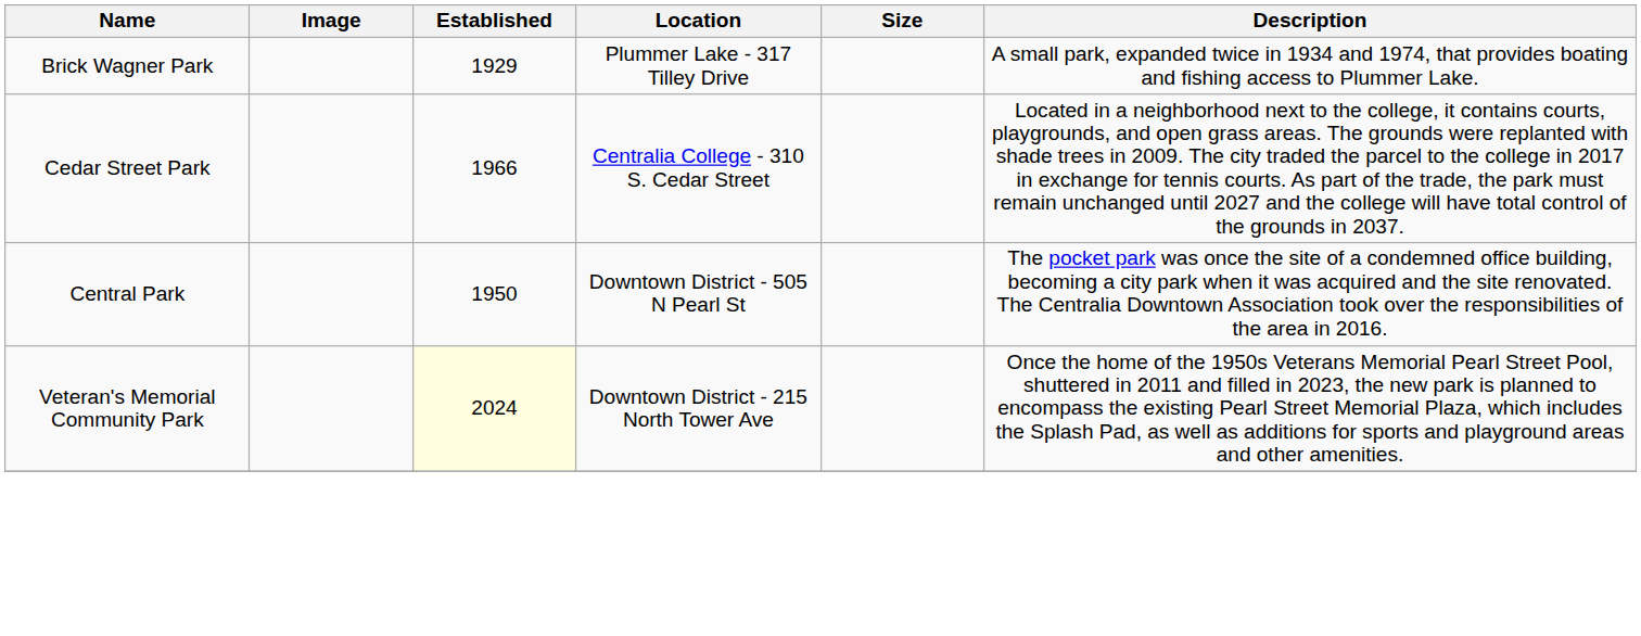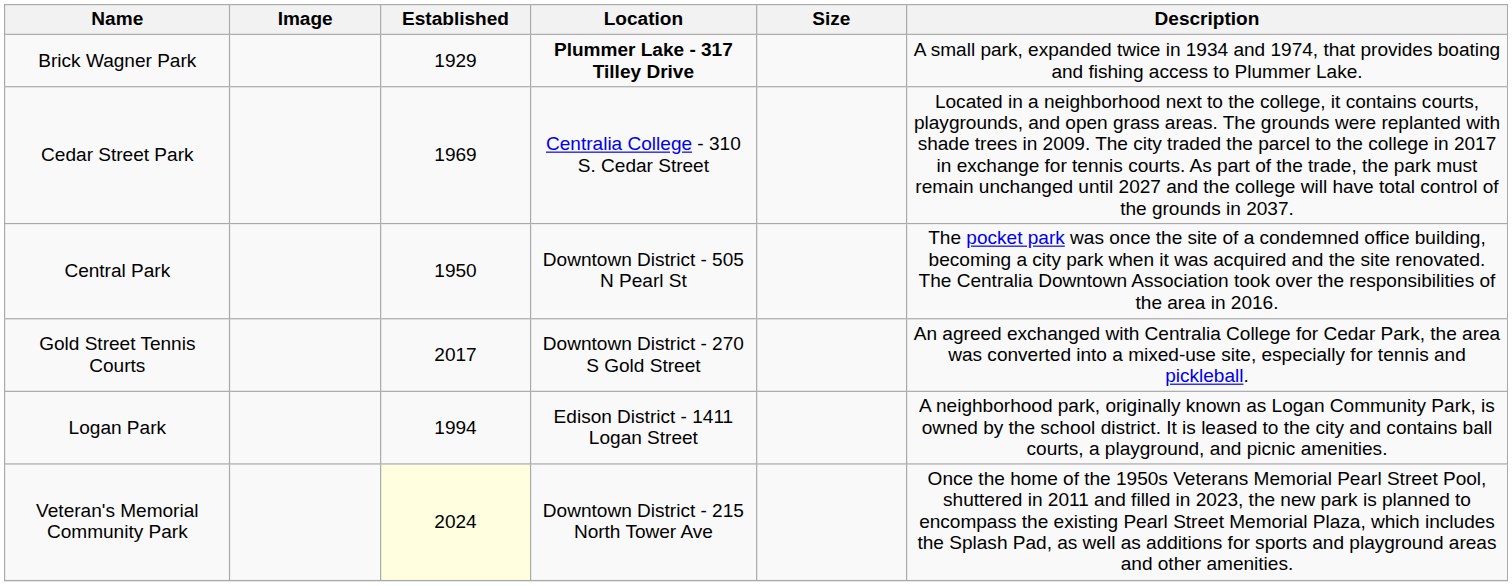 <table class="wikitable sortable" style="text-align:center; width:100%">
 <tr>
 <th width=15%>Name</th>
 <th width=10% class = "unsortable">Image</th>
 <th>Established</th>
 <th width=15%>Location</th>
 <th width=10%>Size</th>
 <th width=40% class = "unsortable">Description</th>
 </tr>
 <tr>
 <td>Brick Wagner Park</td>
 <td></td>
 <td>1929</td>
-<td>Plummer Lake - 317 Tilley Drive</td>
+<td><strong>Plummer Lake - 317 Tilley Drive</strong></td>
 <td></td>
 <td>A small park, expanded twice in 1934 and 1974, that provides boating and fishing access to Plummer Lake.</td>
 </tr>
 <tr>
 <td>Cedar Street Park</td>
 <td></td>
-<td>1966</td>
+<td>1969</td>
 <td><a href='#'>Centralia College</a> - 310 S. Cedar Street</td>
 <td></td>
 <td>Located in a neighborhood next to the college, it contains courts, playgrounds, and open grass areas. The grounds were replanted with shade trees in 2009. The city traded the parcel to the college in 2017 in exchange for tennis courts. As part of the trade, the park must remain unchanged until 2027 and the college will have total control of the grounds in 2037.</td>
 </tr>
 <tr>
 <td>Central Park</td>
 <td></td>
 <td>1950</td>
 <td>Downtown District - 505 N Pearl St</td>
 <td></td>
 <td>The <a href='#'>pocket park</a> was once the site of a condemned office building, becoming a city park when it was acquired and the site renovated. The Centralia Downtown Association took over the responsibilities of the area in 2016.</td>
 </tr>
 <tr>
+<td>Gold Street Tennis Courts</td>
+<td></td>
+<td>2017</td>
+<td>Downtown District - 270 S Gold Street</td>
+<td></td>
+<td>An agreed exchanged with Centralia College for Cedar Park, the area was converted into a mixed-use site, especially for tennis and <a href='#'>pickleball</a>.</td>
+</tr>
+<tr>
+<td>Logan Park</td>
+<td></td>
+<td>1994</td>
+<td>Edison District - 1411 Logan Street</td>
+<td></td>
+<td>A neighborhood park, originally known as Logan Community Park, is owned by the school district. It is leased to the city and contains ball courts, a playground, and picnic amenities.</td>
+</tr>
+<tr>
 <td>Veteran's Memorial Community Park</td>
 <td></td>
 <td style="background: lightyellow;">2024</td>
 <td>Downtown District - 215 North Tower Ave</td>
 <td></td>
 <td>Once the home of the 1950s Veterans Memorial Pearl Street Pool, shuttered in 2011 and filled in 2023, the new park is planned to encompass the existing Pearl Street Memorial Plaza, which includes the Splash Pad, as well as additions for sports and playground areas and other amenities.</td>
 </tr>
 <tr>
 </tr>
 </table>
